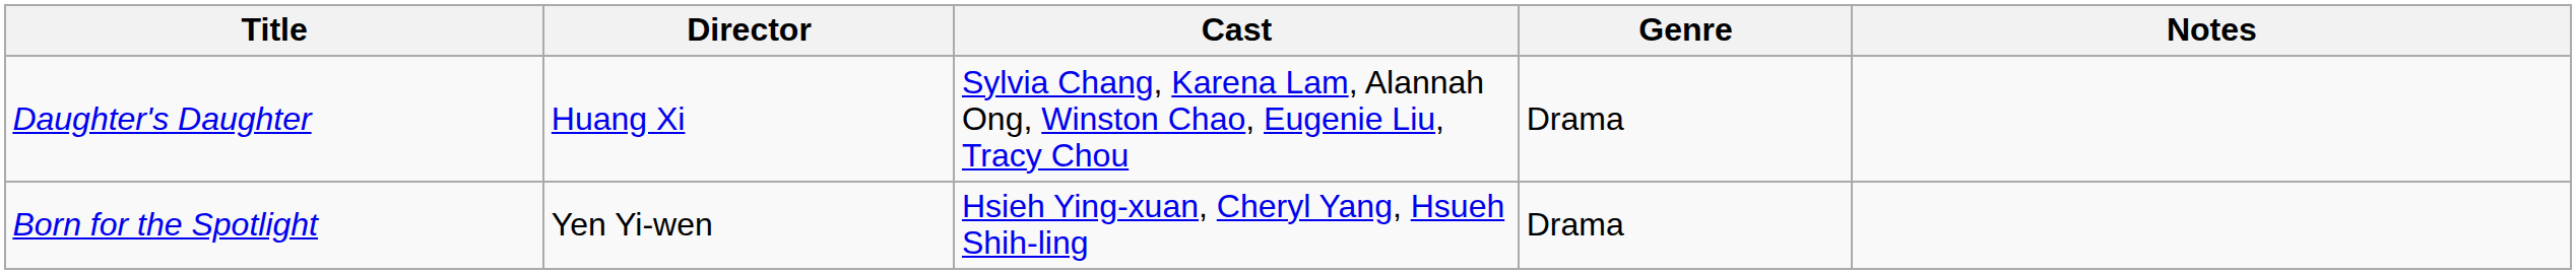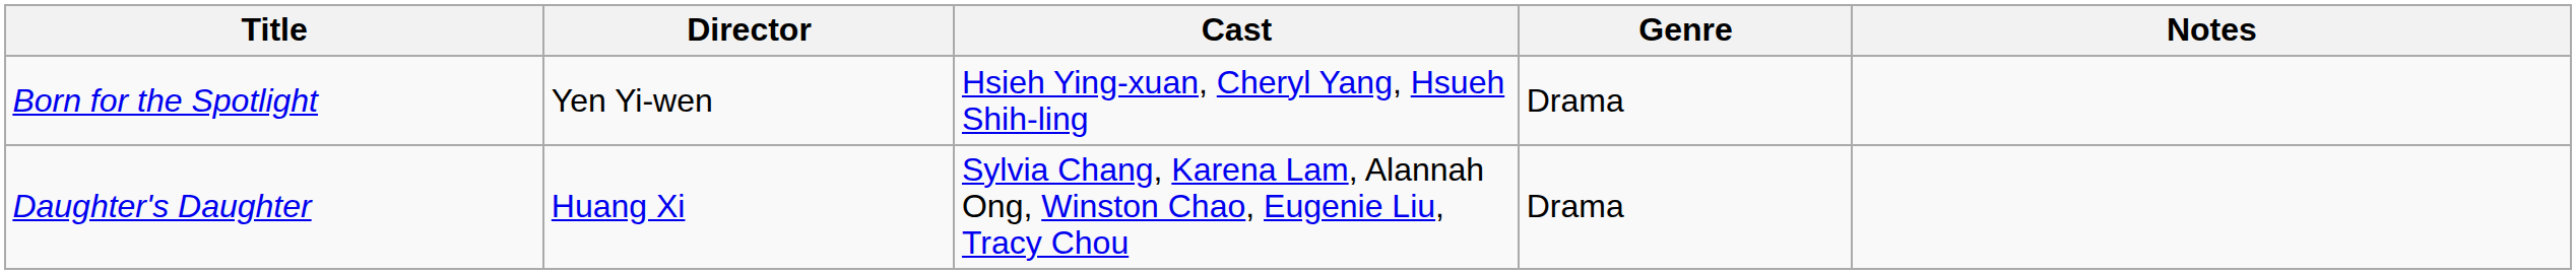 <table class="wikitable sortable" width="100%">
 <tr>
 <th width="21%">Title</th>
 <th width="16%">Director</th>
 <th class="unsortable" width="22%">Cast</th>
 <th width="13%">Genre</th>
 <th class="unsortable" width="28%">Notes</th>
 </tr>
 <tr>
+<td><em><a href='#'>Born for the Spotlight</a></em></td>
+<td>Yen Yi-wen</td>
+<td><a href='#'>Hsieh Ying-xuan</a>, <a href='#'>Cheryl Yang</a>, <a href='#'>Hsueh Shih-ling</a></td>
+<td>Drama</td>
+<td></td>
+</tr>
+<tr>
 <td><em><a href='#'>Daughter's Daughter</a></em></td>
 <td><a href='#'>Huang Xi</a></td>
 <td><a href='#'>Sylvia Chang</a>, <a href='#'>Karena Lam</a>, Alannah Ong, <a href='#'>Winston Chao</a>, <a href='#'>Eugenie Liu</a>, <a href='#'>Tracy Chou</a></td>
 <td>Drama</td>
 <td></td>
 </tr>
-<tr>
-<td><em><a href='#'>Born for the Spotlight</a></em></td>
-<td>Yen Yi-wen</td>
-<td><a href='#'>Hsieh Ying-xuan</a>, <a href='#'>Cheryl Yang</a>, <a href='#'>Hsueh Shih-ling</a></td>
-<td>Drama</td>
-<td></td>
-</tr>
 </table>
